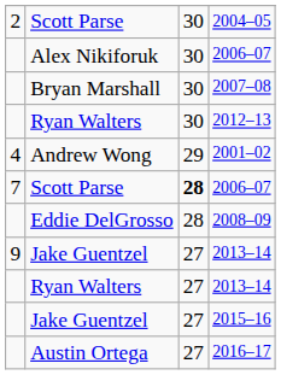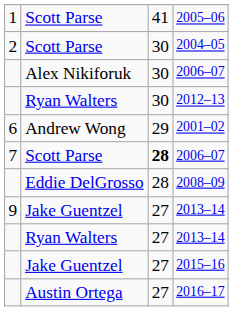 <table class="wikitable">
 <tr>
+</tr>
+<tr>
+<td>1</td>
+<td><a href='#'>Scott Parse</a></td>
+<td>41</td>
+<td style="font-size:80%;"><a href='#'>2005–06</a></td>
 </tr>
 <tr>
 <td>2</td>
 <td><a href='#'>Scott Parse</a></td>
 <td>30</td>
 <td style="font-size:80%;"><a href='#'>2004–05</a></td>
 </tr>
 <tr>
 <td></td>
 <td>Alex Nikiforuk</td>
 <td>30</td>
 <td style="font-size:80%;"><a href='#'>2006–07</a></td>
 </tr>
 <tr>
 <td></td>
-<td>Bryan Marshall</td>
-<td>30</td>
-<td style="font-size:80%;"><a href='#'>2007–08</a></td>
-</tr>
-<tr>
-<td></td>
 <td><a href='#'>Ryan Walters</a></td>
 <td>30</td>
 <td style="font-size:80%;"><a href='#'>2012–13</a></td>
 </tr>
 <tr>
-<td>4</td>
+<td>6</td>
 <td>Andrew Wong</td>
 <td>29</td>
 <td style="font-size:80%;"><a href='#'>2001–02</a></td>
 </tr>
 <tr>
 <td>7</td>
 <td><a href='#'>Scott Parse</a></td>
 <td><strong>28</strong></td>
 <td style="font-size:80%;"><a href='#'>2006–07</a></td>
 </tr>
 <tr>
 <td></td>
 <td><a href='#'>Eddie DelGrosso</a></td>
 <td>28</td>
 <td style="font-size:80%;"><a href='#'>2008–09</a></td>
 </tr>
 <tr>
 <td>9</td>
 <td><a href='#'>Jake Guentzel</a></td>
 <td>27</td>
 <td style="font-size:80%;"><a href='#'>2013–14</a></td>
 </tr>
 <tr>
 <td></td>
 <td><a href='#'>Ryan Walters</a></td>
 <td>27</td>
 <td style="font-size:80%;"><a href='#'>2013–14</a></td>
 </tr>
 <tr>
 <td></td>
 <td><a href='#'>Jake Guentzel</a></td>
 <td>27</td>
 <td style="font-size:80%;"><a href='#'>2015–16</a></td>
 </tr>
 <tr>
 <td></td>
 <td><a href='#'>Austin Ortega</a></td>
 <td>27</td>
 <td style="font-size:80%;"><a href='#'>2016–17</a></td>
 </tr>
 </table>
